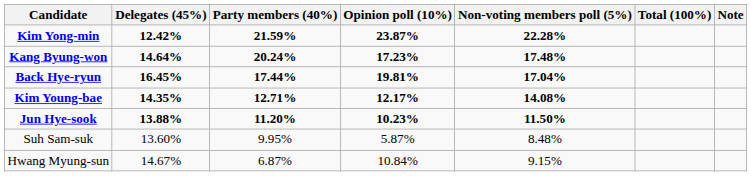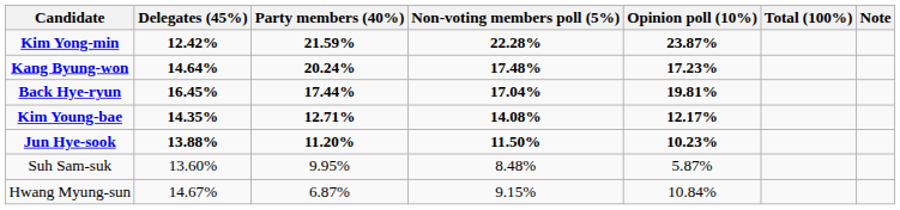 <table class="wikitable" style="text-align:center;">
 <tr>
 <th>Candidate</th>
 <th>Delegates (45%)</th>
 <th>Party members (40%)</th>
+<th>Non-voting members poll (5%)</th>
 <th>Opinion poll (10%)</th>
-<th>Non-voting members poll (5%)</th>
 <th>Total (100%)</th>
 <th>Note</th>
 </tr>
 <tr>
 <td><strong><a href='#'>Kim Yong-min</a></strong></td>
 <td><strong>12.42%</strong></td>
 <td><strong>21.59%</strong></td>
+<td><strong>22.28%</strong></td>
 <td><strong>23.87%</strong></td>
-<td><strong>22.28%</strong></td>
 <td></td>
 <td></td>
 </tr>
 <tr>
 <td><strong><a href='#'>Kang Byung-won</a></strong></td>
 <td><strong>14.64%</strong></td>
 <td><strong>20.24%</strong></td>
+<td><strong>17.48%</strong></td>
 <td><strong>17.23%</strong></td>
-<td><strong>17.48%</strong></td>
 <td></td>
 <td></td>
 </tr>
 <tr>
 <td><strong><a href='#'>Back Hye-ryun</a></strong></td>
 <td><strong>16.45%</strong></td>
 <td><strong>17.44%</strong></td>
+<td><strong>17.04%</strong></td>
 <td><strong>19.81%</strong></td>
-<td><strong>17.04%</strong></td>
 <td></td>
 <td></td>
 </tr>
 <tr>
 <td><strong><a href='#'>Kim Young-bae</a></strong></td>
 <td><strong>14.35%</strong></td>
 <td><strong>12.71%</strong></td>
+<td><strong>14.08%</strong></td>
 <td><strong>12.17%</strong></td>
-<td><strong>14.08%</strong></td>
 <td></td>
 <td></td>
 </tr>
 <tr>
 <td><strong><a href='#'>Jun Hye-sook</a></strong></td>
 <td><strong>13.88%</strong></td>
 <td><strong>11.20%</strong></td>
+<td><strong>11.50%</strong></td>
 <td><strong>10.23%</strong></td>
-<td><strong>11.50%</strong></td>
 <td></td>
 <td></td>
 </tr>
 <tr>
 <td>Suh Sam-suk</td>
 <td>13.60%</td>
 <td>9.95%</td>
+<td>8.48%</td>
 <td>5.87%</td>
-<td>8.48%</td>
 <td></td>
 <td></td>
 </tr>
 <tr>
 <td>Hwang Myung-sun</td>
 <td>14.67%</td>
 <td>6.87%</td>
+<td>9.15%</td>
 <td>10.84%</td>
-<td>9.15%</td>
 <td></td>
 <td></td>
 </tr>
 </table>
